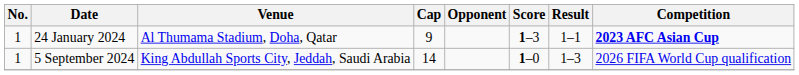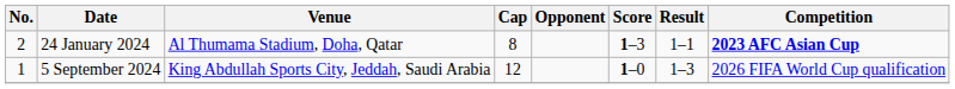 <table class="wikitable sortable">
 <tr>
 <th scope=col>No.</th>
 <th scope=col>Date</th>
 <th scope=col>Venue</th>
 <th scope=col>Cap</th>
 <th scope=col>Opponent</th>
 <th scope=col>Score</th>
 <th scope=col>Result</th>
 <th scope=col>Competition</th>
 </tr>
 <tr>
-<td style="text-align:center">1</td>
+<td style="text-align:center">2</td>
 <td>24 January 2024</td>
 <td><a href='#'>Al Thumama Stadium</a>, <a href='#'>Doha</a>, Qatar</td>
-<td align=center>9</td>
+<td align=center>8</td>
 <td></td>
 <td style="text-align:center"><strong>1</strong>–3</td>
 <td align=center>1–1</td>
 <td><strong><a href='#'>2023 AFC Asian Cup</a></strong></td>
 </tr>
 <tr>
 <td style="text-align:center">1</td>
 <td>5 September 2024</td>
 <td><a href='#'>King Abdullah Sports City</a>, <a href='#'>Jeddah</a>, Saudi Arabia</td>
-<td align=center>14</td>
+<td align=center>12</td>
 <td></td>
 <td align=center><strong>1</strong>–0</td>
 <td style="text-align:center">1–3</td>
 <td><a href='#'>2026 FIFA World Cup qualification</a></td>
 </tr>
 <tr>
 </tr>
 </table>
